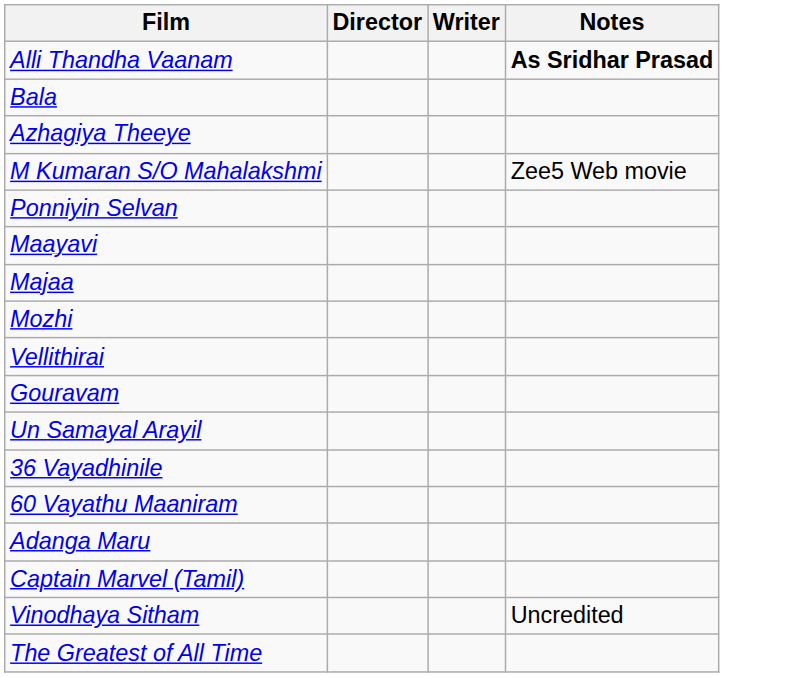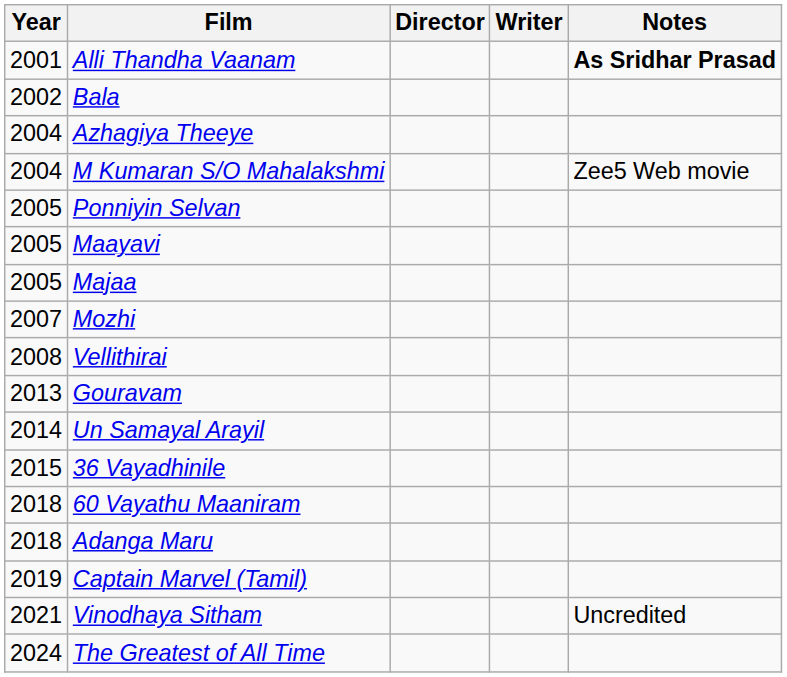 <table class="wikitable sortable">
 <tr>
+<th>Year</th>
 <th>Film</th>
 <th>Director</th>
 <th>Writer</th>
 <th>Notes</th>
 </tr>
 <tr>
+<td>2001</td>
 <td><em><a href='#'>Alli Thandha Vaanam</a></em></td>
 <td></td>
 <td></td>
 <td><strong>As Sridhar Prasad</strong></td>
 </tr>
 <tr>
+<td>2002</td>
 <td><em><a href='#'>Bala</a></em></td>
 <td></td>
 <td></td>
 <td></td>
 </tr>
 <tr>
+<td>2004</td>
 <td><em><a href='#'>Azhagiya Theeye</a></em></td>
 <td></td>
 <td></td>
 <td></td>
 </tr>
 <tr>
+<td>2004</td>
 <td><em><a href='#'>M Kumaran S/O Mahalakshmi</a></em></td>
 <td></td>
 <td></td>
 <td>Zee5 Web movie</td>
 </tr>
 <tr>
+<td>2005</td>
 <td><em><a href='#'>Ponniyin Selvan</a></em></td>
 <td></td>
 <td></td>
 <td></td>
 </tr>
 <tr>
+<td>2005</td>
 <td><em><a href='#'>Maayavi</a></em></td>
 <td></td>
 <td></td>
 <td></td>
 </tr>
 <tr>
+<td>2005</td>
 <td><em><a href='#'>Majaa</a></em></td>
 <td></td>
 <td></td>
 <td></td>
 </tr>
 <tr>
+<td>2007</td>
 <td><em><a href='#'>Mozhi</a></em></td>
 <td></td>
 <td></td>
 <td></td>
 </tr>
 <tr>
+<td>2008</td>
 <td><em><a href='#'>Vellithirai</a></em></td>
 <td></td>
 <td></td>
 <td></td>
 </tr>
 <tr>
+<td>2013</td>
 <td><em><a href='#'>Gouravam</a></em></td>
 <td></td>
 <td></td>
 <td></td>
 </tr>
 <tr>
+<td>2014</td>
 <td><em><a href='#'>Un Samayal Arayil</a></em></td>
 <td></td>
 <td></td>
 <td></td>
 </tr>
 <tr>
+<td>2015</td>
 <td><em><a href='#'>36 Vayadhinile</a></em></td>
 <td></td>
 <td></td>
 <td></td>
 </tr>
 <tr>
+<td>2018</td>
 <td><em><a href='#'>60 Vayathu Maaniram</a></em></td>
 <td></td>
 <td></td>
 <td></td>
 </tr>
 <tr>
+<td>2018</td>
 <td><em><a href='#'>Adanga Maru</a></em></td>
 <td></td>
 <td></td>
 <td></td>
 </tr>
 <tr>
+<td>2019</td>
 <td><em><a href='#'>Captain Marvel (Tamil)</a></em></td>
 <td></td>
 <td></td>
 <td></td>
 </tr>
 <tr>
+<td>2021</td>
 <td><em><a href='#'>Vinodhaya Sitham</a></em></td>
 <td></td>
 <td></td>
 <td>Uncredited</td>
 </tr>
 <tr>
+<td>2024</td>
 <td><em><a href='#'>The Greatest of All Time</a></em></td>
 <td></td>
 <td></td>
 <td></td>
 </tr>
 </table>
